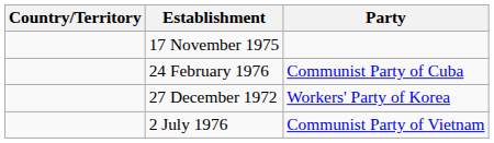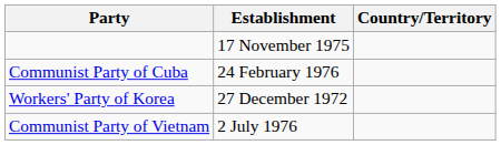 <table class="wikitable sortable">
 <tr>
+<th scope="col">Party</th>
+<th scope="col">Establishment</th>
 <th scope="col">Country/Territory</th>
-<th scope="col">Establishment</th>
-<th scope="col">Party</th>
 </tr>
 <tr>
+<td></td>
+<td>17 November 1975</td>
 <td scope="row"></td>
-<td>17 November 1975</td>
-<td></td>
 </tr>
 <tr>
+<td> <a href='#'>Communist Party of Cuba</a></td>
+<td>24 February 1976</td>
 <td scope="row"></td>
-<td>24 February 1976</td>
-<td> <a href='#'>Communist Party of Cuba</a></td>
 </tr>
 <tr>
+<td> <a href='#'>Workers' Party of Korea</a></td>
+<td>27 December 1972</td>
 <td scope="row"></td>
-<td>27 December 1972</td>
-<td> <a href='#'>Workers' Party of Korea</a></td>
 </tr>
 <tr>
+<td> <a href='#'>Communist Party of Vietnam</a></td>
+<td>2 July 1976</td>
 <td scope="row"></td>
-<td>2 July 1976</td>
-<td> <a href='#'>Communist Party of Vietnam</a></td>
 </tr>
 </table>
